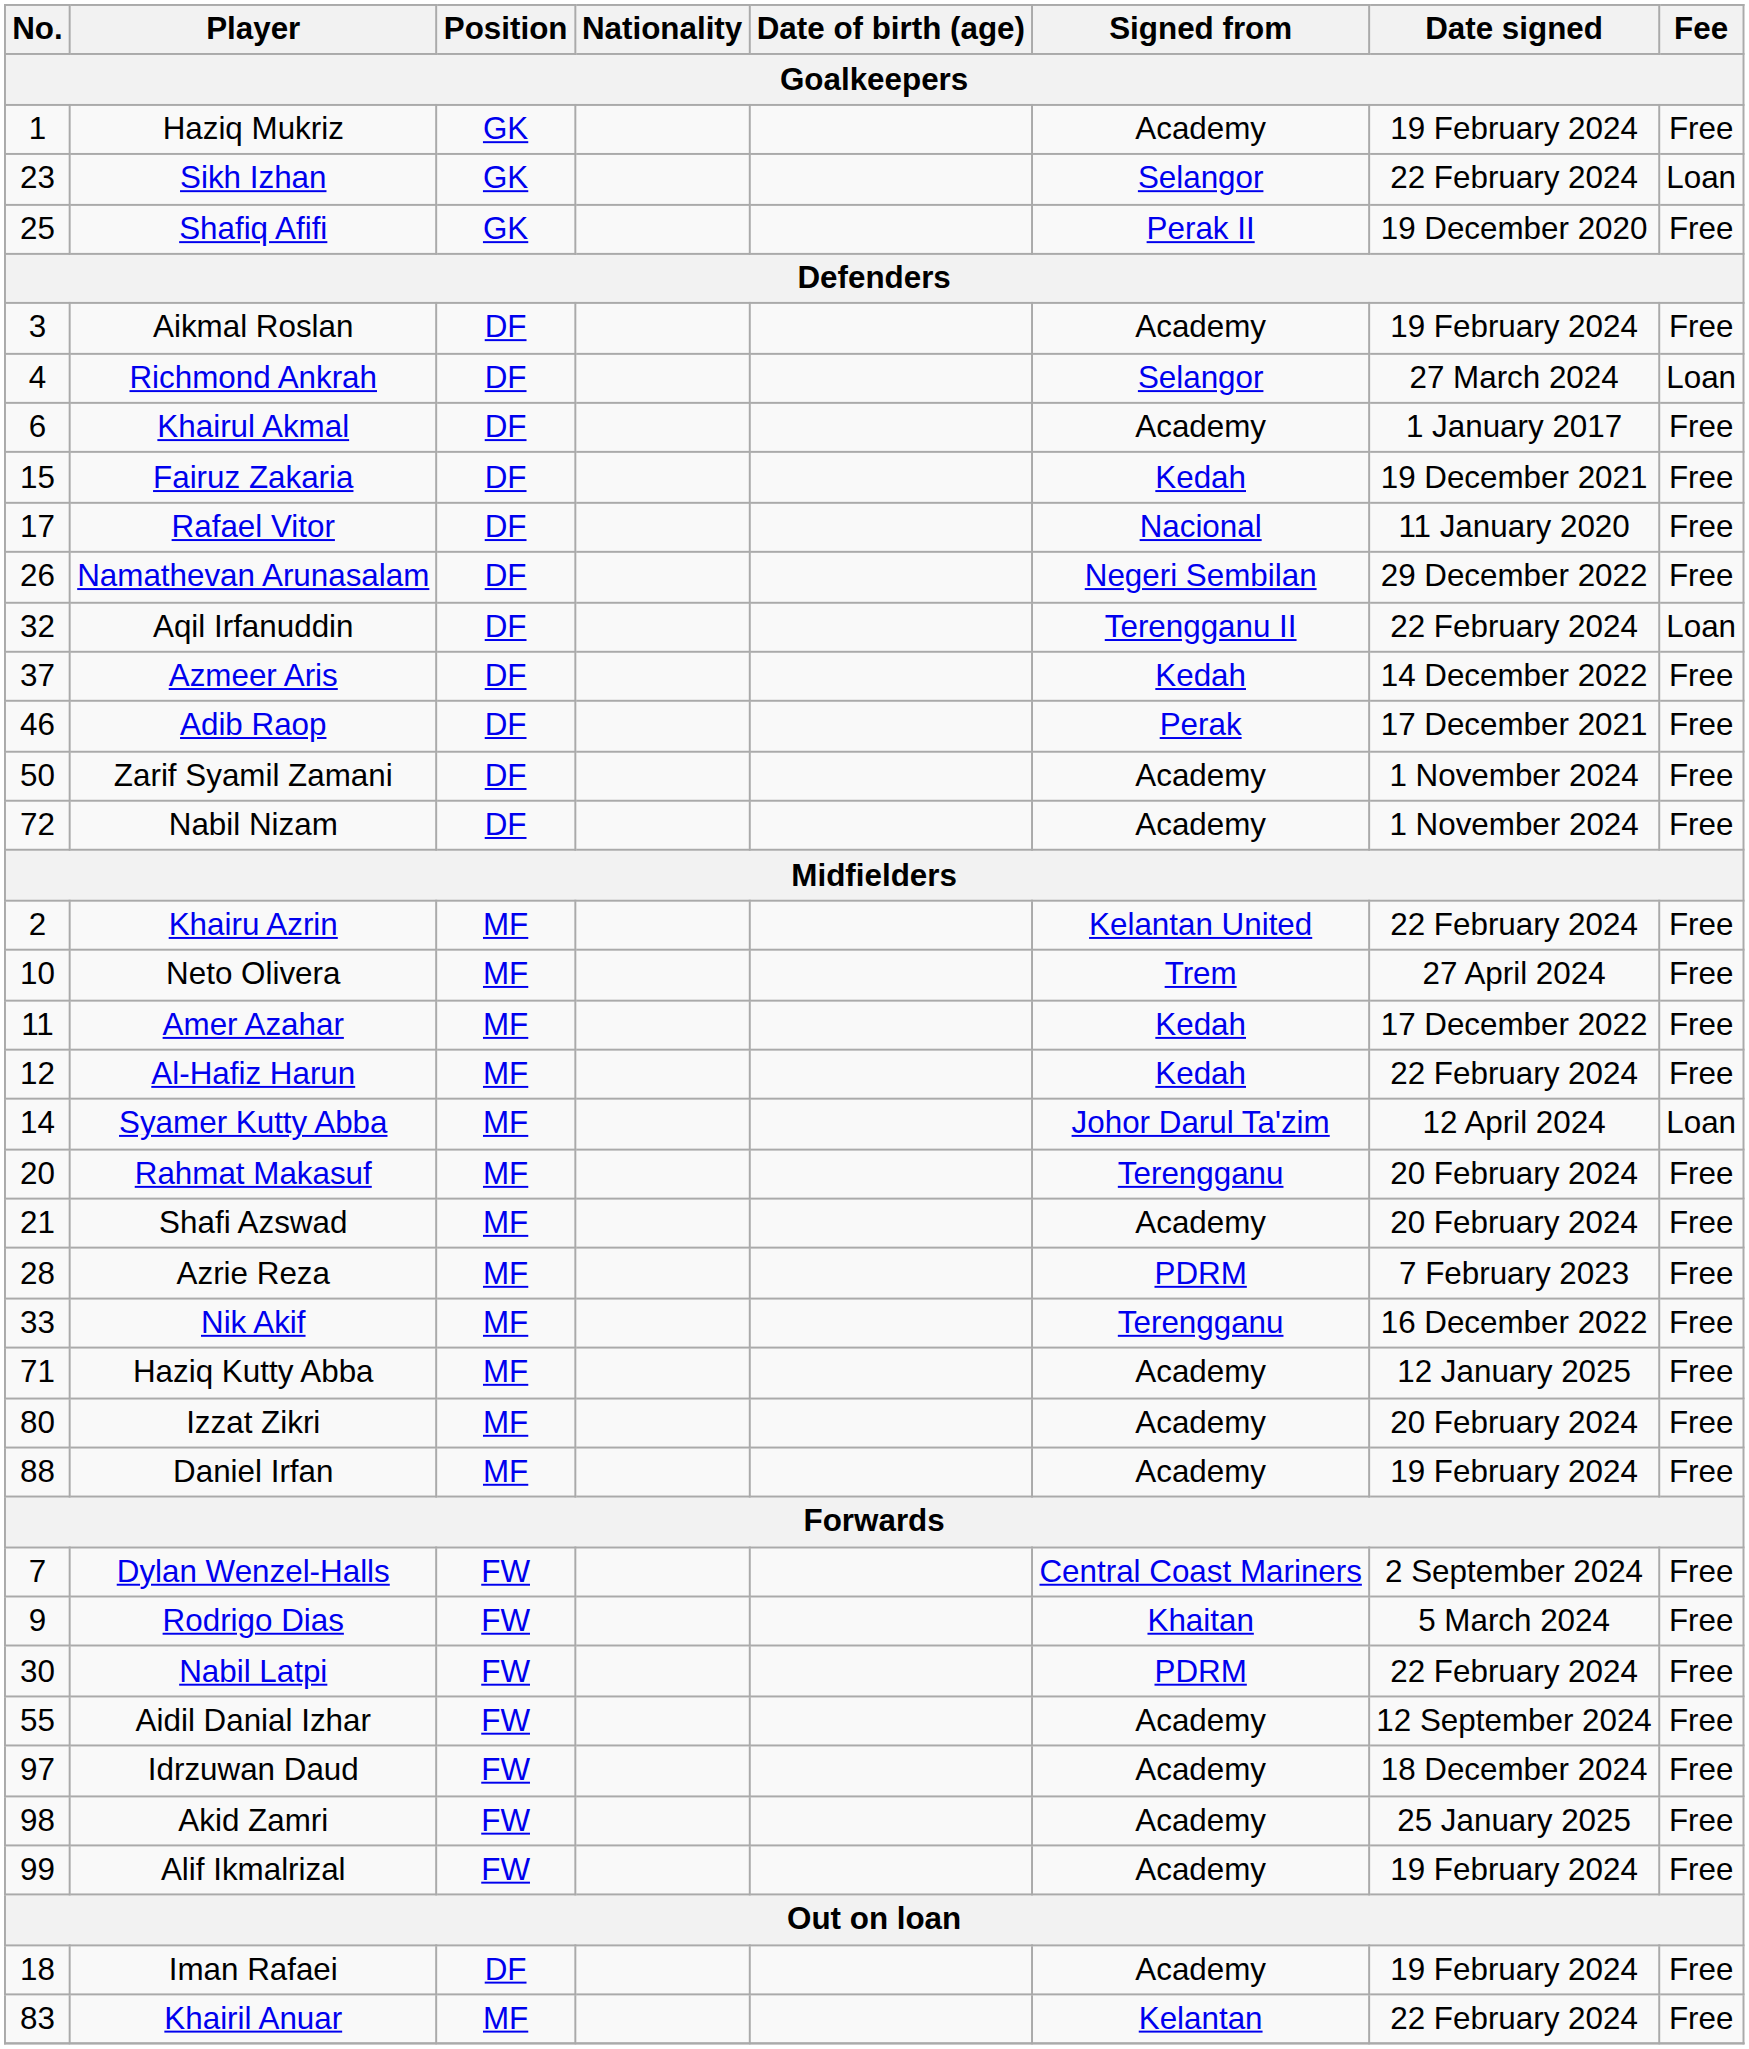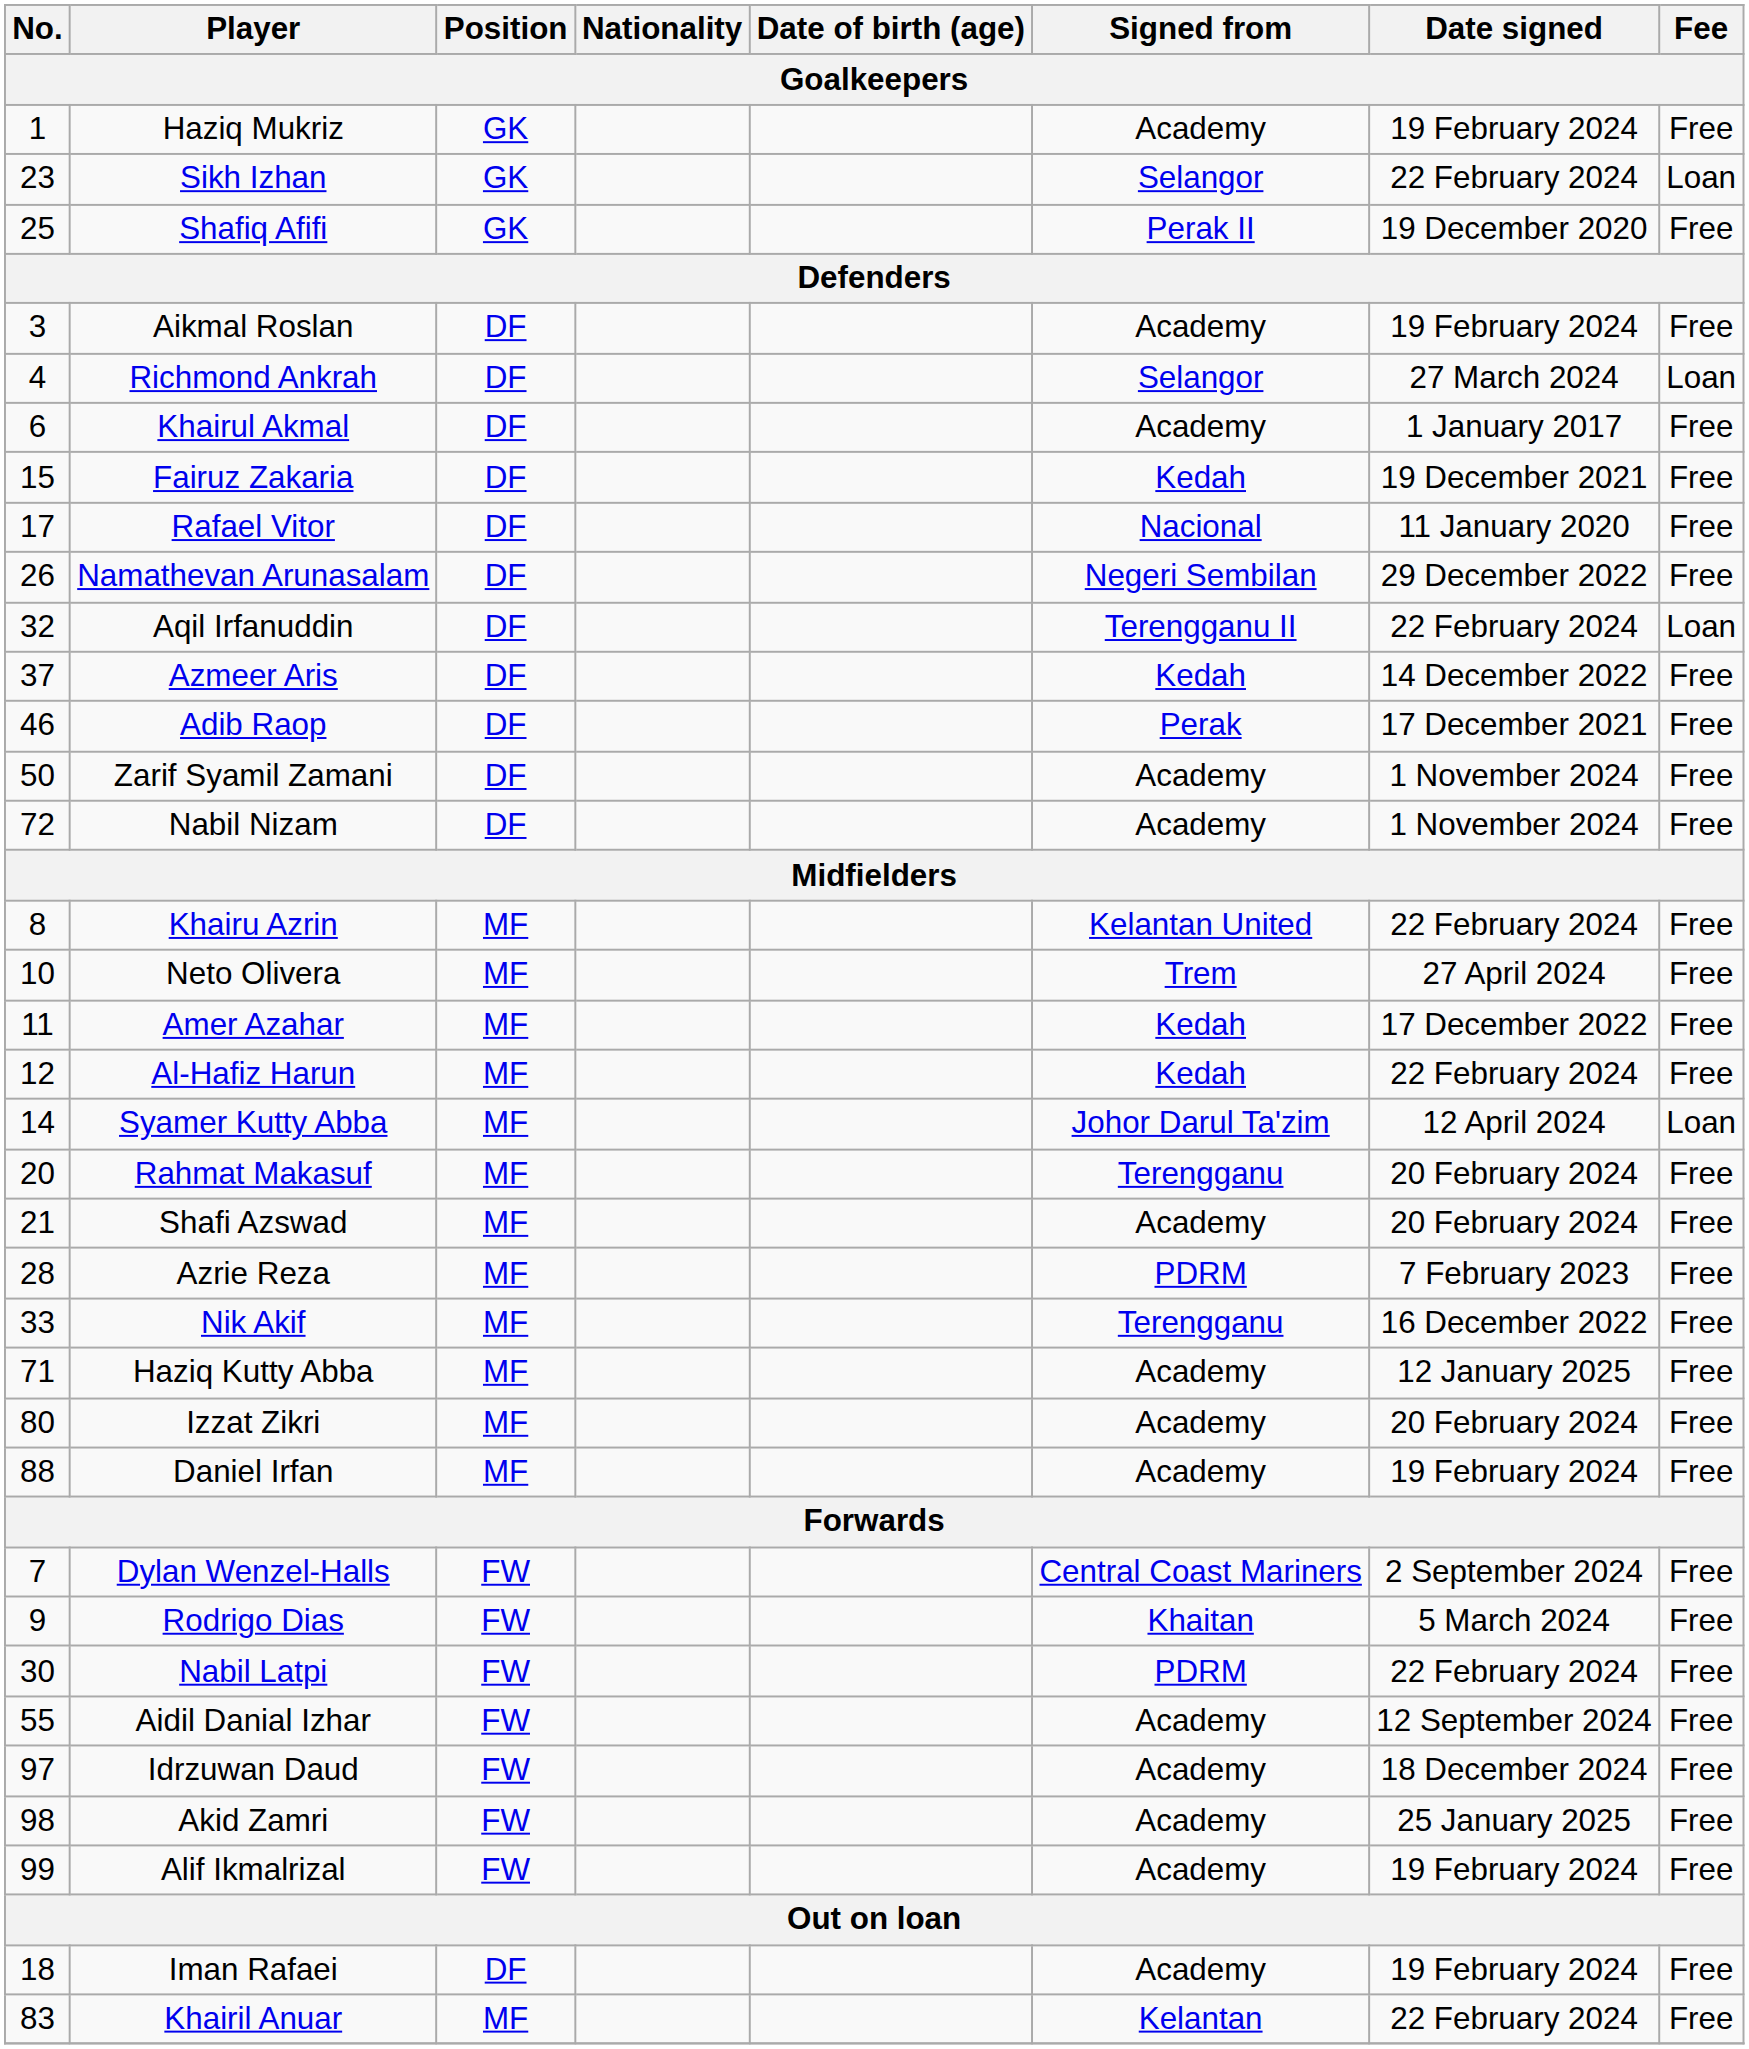 <table class="wikitable" style="text-align:center">
 <tr>
 <th style="text-align:center">No.</th>
 <th style="text-align:center">Player</th>
 <th style="text-align:center">Position</th>
 <th style="text-align:center">Nationality</th>
 <th style="text-align:center">Date of birth (age)</th>
 <th style="text-align:center">Signed from</th>
 <th style="text-align:center">Date signed</th>
 <th style="text-align:center">Fee</th>
 </tr>
 <tr>
 <th colspan="8" style="vertical-align:bottom;">Goalkeepers</th>
 </tr>
 <tr>
 <td>1</td>
 <td>Haziq Mukriz</td>
 <td><a href='#'>GK</a></td>
 <td></td>
 <td></td>
 <td>Academy</td>
 <td>19 February 2024</td>
 <td>Free</td>
 </tr>
 <tr>
 <td>23</td>
 <td><a href='#'>Sikh Izhan</a></td>
 <td><a href='#'>GK</a></td>
 <td></td>
 <td></td>
 <td><a href='#'>Selangor</a></td>
 <td>22 February 2024</td>
 <td>Loan</td>
 </tr>
 <tr>
 <td>25</td>
 <td><a href='#'>Shafiq Afifi</a></td>
 <td><a href='#'>GK</a></td>
 <td></td>
 <td></td>
 <td><a href='#'>Perak II</a></td>
 <td>19 December 2020</td>
 <td>Free</td>
 </tr>
 <tr>
 <th colspan="8" style="vertical-align:bottom;">Defenders</th>
 </tr>
 <tr>
 <td>3</td>
 <td>Aikmal Roslan</td>
 <td><a href='#'>DF</a></td>
 <td></td>
 <td></td>
 <td>Academy</td>
 <td>19 February 2024</td>
 <td>Free</td>
 </tr>
 <tr>
 <td>4</td>
 <td><a href='#'>Richmond Ankrah</a></td>
 <td><a href='#'>DF</a></td>
 <td></td>
 <td></td>
 <td><a href='#'>Selangor</a></td>
 <td>27 March 2024</td>
 <td>Loan</td>
 </tr>
 <tr>
 <td>6</td>
 <td><a href='#'>Khairul Akmal</a></td>
 <td><a href='#'>DF</a></td>
 <td></td>
 <td></td>
 <td>Academy</td>
 <td>1 January 2017</td>
 <td>Free</td>
 </tr>
 <tr>
 <td>15</td>
 <td><a href='#'>Fairuz Zakaria</a></td>
 <td><a href='#'>DF</a></td>
 <td></td>
 <td></td>
 <td><a href='#'>Kedah</a></td>
 <td>19 December 2021</td>
 <td>Free</td>
 </tr>
 <tr>
 <td>17</td>
 <td><a href='#'>Rafael Vitor</a></td>
 <td><a href='#'>DF</a></td>
 <td></td>
 <td></td>
 <td><a href='#'>Nacional</a></td>
 <td>11 January 2020</td>
 <td>Free</td>
 </tr>
 <tr>
 <td>26</td>
 <td><a href='#'>Namathevan Arunasalam</a></td>
 <td><a href='#'>DF</a></td>
 <td></td>
 <td></td>
 <td><a href='#'>Negeri Sembilan</a></td>
 <td>29 December 2022</td>
 <td>Free</td>
 </tr>
 <tr>
 <td>32</td>
 <td>Aqil Irfanuddin</td>
 <td><a href='#'>DF</a></td>
 <td></td>
 <td></td>
 <td><a href='#'>Terengganu II</a></td>
 <td>22 February 2024</td>
 <td>Loan</td>
 </tr>
 <tr>
 <td>37</td>
 <td><a href='#'>Azmeer Aris</a></td>
 <td><a href='#'>DF</a></td>
 <td></td>
 <td></td>
 <td><a href='#'>Kedah</a></td>
 <td>14 December 2022</td>
 <td>Free</td>
 </tr>
 <tr>
 <td>46</td>
 <td><a href='#'>Adib Raop</a></td>
 <td><a href='#'>DF</a></td>
 <td></td>
 <td></td>
 <td><a href='#'>Perak</a></td>
 <td>17 December 2021</td>
 <td>Free</td>
 </tr>
 <tr>
 <td>50</td>
 <td>Zarif Syamil Zamani</td>
 <td><a href='#'>DF</a></td>
 <td></td>
 <td></td>
 <td>Academy</td>
 <td>1 November 2024</td>
 <td>Free</td>
 </tr>
 <tr>
 <td>72</td>
 <td>Nabil Nizam</td>
 <td><a href='#'>DF</a></td>
 <td></td>
 <td></td>
 <td>Academy</td>
 <td>1 November 2024</td>
 <td>Free</td>
 </tr>
 <tr>
 <th colspan="8" style="vertical-align:bottom;">Midfielders</th>
 </tr>
 <tr>
-<td>2</td>
+<td>8</td>
 <td><a href='#'>Khairu Azrin</a></td>
 <td><a href='#'>MF</a></td>
 <td></td>
 <td></td>
 <td><a href='#'>Kelantan United</a></td>
 <td>22 February 2024</td>
 <td>Free</td>
 </tr>
 <tr>
 <td>10</td>
 <td>Neto Olivera</td>
 <td><a href='#'>MF</a></td>
 <td></td>
 <td></td>
 <td><a href='#'>Trem</a></td>
 <td>27 April 2024</td>
 <td>Free</td>
 </tr>
 <tr>
 <td>11</td>
 <td><a href='#'>Amer Azahar</a></td>
 <td><a href='#'>MF</a></td>
 <td></td>
 <td></td>
 <td><a href='#'>Kedah</a></td>
 <td>17 December 2022</td>
 <td>Free</td>
 </tr>
 <tr>
 <td>12</td>
 <td><a href='#'>Al-Hafiz Harun</a></td>
 <td><a href='#'>MF</a></td>
 <td></td>
 <td></td>
 <td><a href='#'>Kedah</a></td>
 <td>22 February 2024</td>
 <td>Free</td>
 </tr>
 <tr>
 <td>14</td>
 <td><a href='#'>Syamer Kutty Abba</a></td>
 <td><a href='#'>MF</a></td>
 <td></td>
 <td></td>
 <td><a href='#'>Johor Darul Ta'zim</a></td>
 <td>12 April 2024</td>
 <td>Loan</td>
 </tr>
 <tr>
 <td>20</td>
 <td><a href='#'>Rahmat Makasuf</a></td>
 <td><a href='#'>MF</a></td>
 <td></td>
 <td></td>
 <td><a href='#'>Terengganu</a></td>
 <td>20 February 2024</td>
 <td>Free</td>
 </tr>
 <tr>
 <td>21</td>
 <td>Shafi Azswad</td>
 <td><a href='#'>MF</a></td>
 <td></td>
 <td></td>
 <td>Academy</td>
 <td>20 February 2024</td>
 <td>Free</td>
 </tr>
 <tr>
 <td>28</td>
 <td>Azrie Reza</td>
 <td><a href='#'>MF</a></td>
 <td></td>
 <td></td>
 <td><a href='#'>PDRM</a></td>
 <td>7 February 2023</td>
 <td>Free</td>
 </tr>
 <tr>
 <td>33</td>
 <td><a href='#'>Nik Akif</a></td>
 <td><a href='#'>MF</a></td>
 <td></td>
 <td></td>
 <td><a href='#'>Terengganu</a></td>
 <td>16 December 2022</td>
 <td>Free</td>
 </tr>
 <tr>
 <td>71</td>
 <td>Haziq Kutty Abba</td>
 <td><a href='#'>MF</a></td>
 <td></td>
 <td></td>
 <td>Academy</td>
 <td>12 January 2025</td>
 <td>Free</td>
 </tr>
 <tr>
 <td>80</td>
 <td>Izzat Zikri</td>
 <td><a href='#'>MF</a></td>
 <td></td>
 <td></td>
 <td>Academy</td>
 <td>20 February 2024</td>
 <td>Free</td>
 </tr>
 <tr>
 <td>88</td>
 <td>Daniel Irfan</td>
 <td><a href='#'>MF</a></td>
 <td></td>
 <td></td>
 <td>Academy</td>
 <td>19 February 2024</td>
 <td>Free</td>
 </tr>
 <tr>
 <th colspan="8" style="vertical-align:bottom;">Forwards</th>
 </tr>
 <tr>
 <td>7</td>
 <td><a href='#'>Dylan Wenzel-Halls</a></td>
 <td><a href='#'>FW</a></td>
 <td></td>
 <td></td>
 <td><a href='#'>Central Coast Mariners</a></td>
 <td>2 September 2024</td>
 <td>Free</td>
 </tr>
 <tr>
 <td>9</td>
 <td><a href='#'>Rodrigo Dias</a></td>
 <td><a href='#'>FW</a></td>
 <td></td>
 <td></td>
 <td><a href='#'>Khaitan</a></td>
 <td>5 March 2024</td>
 <td>Free</td>
 </tr>
 <tr>
 <td>30</td>
 <td><a href='#'>Nabil Latpi</a></td>
 <td><a href='#'>FW</a></td>
 <td></td>
 <td></td>
 <td><a href='#'>PDRM</a></td>
 <td>22 February 2024</td>
 <td>Free</td>
 </tr>
 <tr>
 <td>55</td>
 <td>Aidil Danial Izhar</td>
 <td><a href='#'>FW</a></td>
 <td></td>
 <td></td>
 <td>Academy</td>
 <td>12 September 2024</td>
 <td>Free</td>
 </tr>
 <tr>
 <td>97</td>
 <td>Idrzuwan Daud</td>
 <td><a href='#'>FW</a></td>
 <td></td>
 <td></td>
 <td>Academy</td>
 <td>18 December 2024</td>
 <td>Free</td>
 </tr>
 <tr>
 <td>98</td>
 <td>Akid Zamri</td>
 <td><a href='#'>FW</a></td>
 <td></td>
 <td></td>
 <td>Academy</td>
 <td>25 January 2025</td>
 <td>Free</td>
 </tr>
 <tr>
 <td>99</td>
 <td>Alif Ikmalrizal</td>
 <td><a href='#'>FW</a></td>
 <td></td>
 <td></td>
 <td>Academy</td>
 <td>19 February 2024</td>
 <td>Free</td>
 </tr>
 <tr>
 <th colspan="8" style="vertical-align:bottom;">Out on loan</th>
 </tr>
 <tr>
 <td>18</td>
 <td>Iman Rafaei</td>
 <td><a href='#'>DF</a></td>
 <td></td>
 <td></td>
 <td>Academy</td>
 <td>19 February 2024</td>
 <td>Free</td>
 </tr>
 <tr>
 <td>83</td>
 <td><a href='#'>Khairil Anuar</a></td>
 <td><a href='#'>MF</a></td>
 <td></td>
 <td></td>
 <td><a href='#'>Kelantan</a></td>
 <td>22 February 2024</td>
 <td>Free</td>
 </tr>
 <tr>
 </tr>
 </table>
